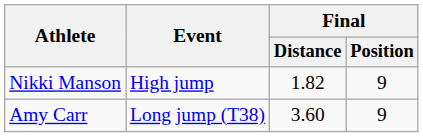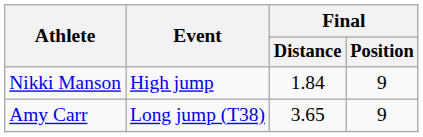 <table class=wikitable style="font-size:90%">
 <tr>
 <th rowspan=2>Athlete</th>
 <th rowspan=2>Event</th>
 <th colspan=2>Final</th>
 </tr>
 <tr style="font-size:95%">
 <th>Distance</th>
 <th>Position</th>
 </tr>
 <tr align=center>
 <td align=left><a href='#'>Nikki Manson</a></td>
 <td align=left><a href='#'>High jump</a></td>
-<td>1.82</td>
+<td>1.84</td>
 <td>9</td>
 </tr>
 <tr align=center>
 <td align=left><a href='#'>Amy Carr</a></td>
 <td align=left><a href='#'>Long jump (T38)</a></td>
-<td>3.60</td>
+<td>3.65</td>
 <td>9</td>
 </tr>
 </table>
